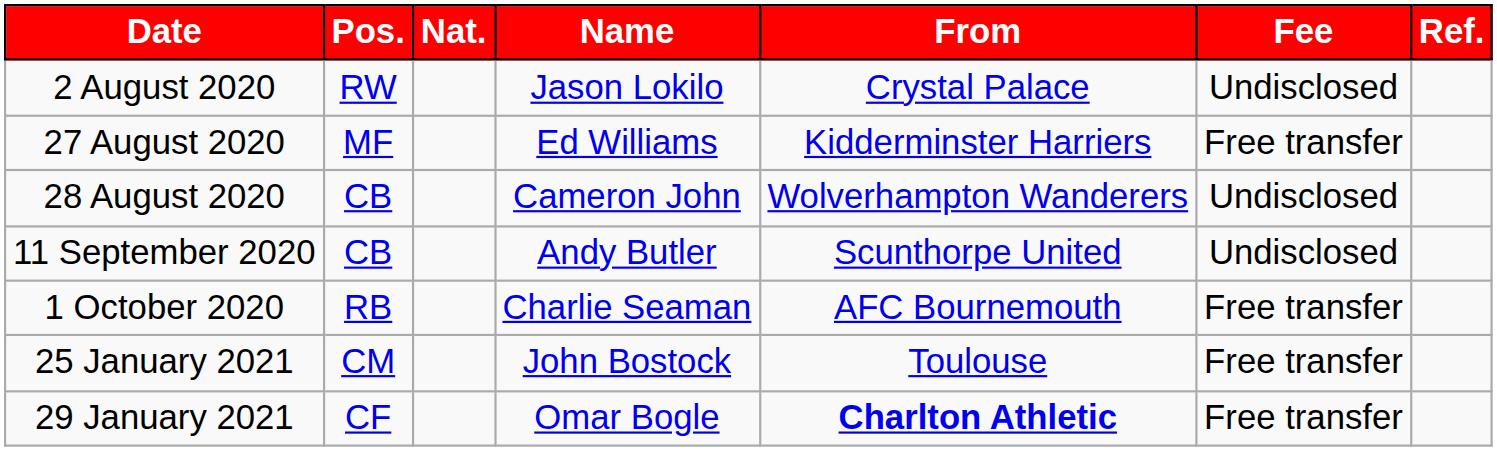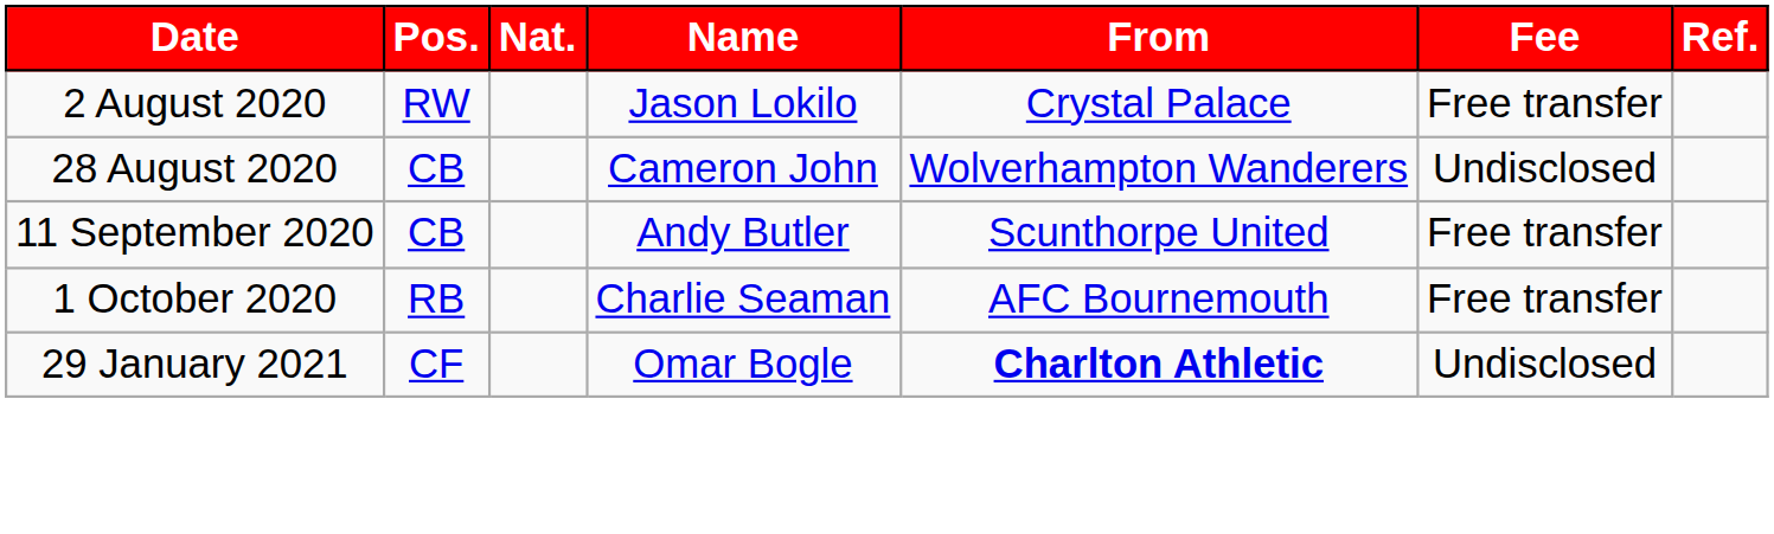 <table class="wikitable" style="text-align:center;">
 <tr>
 <th style="background:red;border:1px solid black;color:white;">Date</th>
 <th style="background:red;border:1px solid black;color:white;">Pos.</th>
 <th style="background:red;border:1px solid black;color:white;">Nat.</th>
 <th style="background:red;border:1px solid black;color:white;">Name</th>
 <th style="background:red;border:1px solid black;color:white;">From</th>
 <th style="background:red;border:1px solid black;color:white;">Fee</th>
 <th style="background:red;border:1px solid black;color:white;">Ref.</th>
 </tr>
 <tr>
 <td>2 August 2020</td>
 <td><a href='#'>RW</a></td>
 <td></td>
 <td><a href='#'>Jason Lokilo</a></td>
 <td> <a href='#'>Crystal Palace</a></td>
-<td>Undisclosed</td>
-<td></td>
-</tr>
-<tr>
-<td>27 August 2020</td>
-<td><a href='#'>MF</a></td>
-<td></td>
-<td><a href='#'>Ed Williams</a></td>
-<td> <a href='#'>Kidderminster Harriers</a></td>
 <td>Free transfer</td>
 <td></td>
 </tr>
 <tr>
 <td>28 August 2020</td>
 <td><a href='#'>CB</a></td>
 <td></td>
 <td><a href='#'>Cameron John</a></td>
 <td> <a href='#'>Wolverhampton Wanderers</a></td>
 <td>Undisclosed</td>
 <td></td>
 </tr>
 <tr>
 <td>11 September 2020</td>
 <td><a href='#'>CB</a></td>
 <td></td>
 <td><a href='#'>Andy Butler</a></td>
 <td> <a href='#'>Scunthorpe United</a></td>
-<td>Undisclosed</td>
+<td>Free transfer</td>
 <td></td>
 </tr>
 <tr>
 <td>1 October 2020</td>
 <td><a href='#'>RB</a></td>
 <td></td>
 <td><a href='#'>Charlie Seaman</a></td>
 <td> <a href='#'>AFC Bournemouth</a></td>
 <td>Free transfer</td>
 <td></td>
 </tr>
 <tr>
-<td>25 January 2021</td>
-<td><a href='#'>CM</a></td>
-<td></td>
-<td><a href='#'>John Bostock</a></td>
-<td> <a href='#'>Toulouse</a></td>
-<td>Free transfer</td>
-<td></td>
-</tr>
-<tr>
 <td>29 January 2021</td>
 <td><a href='#'>CF</a></td>
 <td></td>
 <td><a href='#'>Omar Bogle</a></td>
 <td><strong> <a href='#'>Charlton Athletic</a></strong></td>
-<td>Free transfer</td>
+<td>Undisclosed</td>
 <td></td>
 </tr>
 </table>
